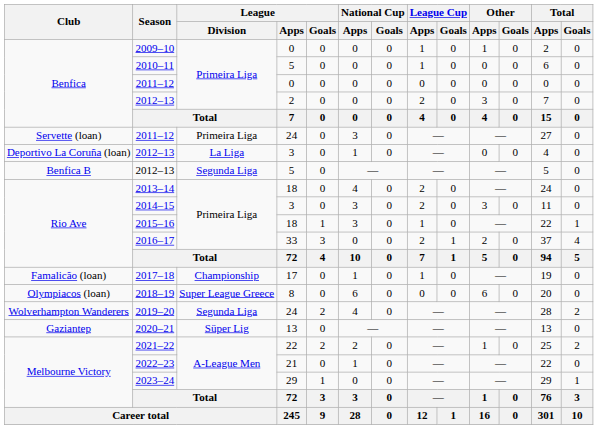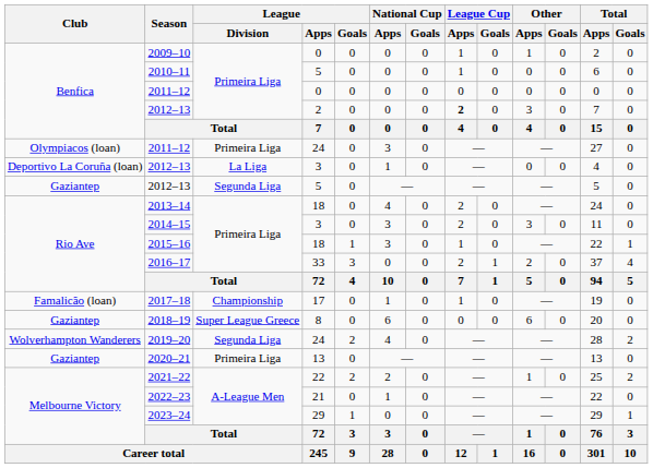 <table class="wikitable" style="text-align: center">
 <tr>
 <th rowspan=2>Club</th>
 <th rowspan=2>Season</th>
 <th colspan=3>League</th>
 <th colspan=2>National Cup</th>
 <th colspan=2><a href='#'>League Cup</a></th>
 <th colspan=2>Other</th>
 <th colspan=2>Total</th>
 </tr>
 <tr>
 <th>Division</th>
 <th>Apps</th>
 <th>Goals</th>
 <th>Apps</th>
 <th>Goals</th>
 <th>Apps</th>
 <th>Goals</th>
 <th>Apps</th>
 <th>Goals</th>
 <th>Apps</th>
 <th>Goals</th>
 </tr>
 <tr>
 <td rowspan=5><a href='#'>Benfica</a></td>
 <td><a href='#'>2009–10</a></td>
 <td rowspan=4><a href='#'>Primeira Liga</a></td>
 <td>0</td>
 <td>0</td>
 <td>0</td>
 <td>0</td>
 <td>1</td>
 <td>0</td>
 <td>1</td>
 <td>0</td>
 <td>2</td>
 <td>0</td>
 </tr>
 <tr>
 <td><a href='#'>2010–11</a></td>
 <td>5</td>
 <td>0</td>
 <td>0</td>
 <td>0</td>
 <td>1</td>
 <td>0</td>
 <td>0</td>
 <td>0</td>
 <td>6</td>
 <td>0</td>
 </tr>
 <tr>
 <td><a href='#'>2011–12</a></td>
 <td>0</td>
 <td>0</td>
 <td>0</td>
 <td>0</td>
 <td>0</td>
 <td>0</td>
 <td>0</td>
 <td>0</td>
 <td>0</td>
 <td>0</td>
 </tr>
 <tr>
 <td><a href='#'>2012–13</a></td>
 <td>2</td>
 <td>0</td>
 <td>0</td>
 <td>0</td>
-<td>2</td>
+<td><strong>2</strong></td>
 <td>0</td>
 <td>3</td>
 <td>0</td>
 <td>7</td>
 <td>0</td>
 </tr>
 <tr>
 <th colspan=2>Total</th>
 <th>7</th>
 <th>0</th>
 <th>0</th>
 <th>0</th>
 <th>4</th>
 <th>0</th>
 <th>4</th>
 <th>0</th>
 <th>15</th>
 <th>0</th>
 </tr>
 <tr>
-<td><a href='#'>Servette</a> (loan)</td>
+<td><a href='#'>Olympiacos</a> (loan)</td>
 <td><a href='#'>2011–12</a></td>
 <td>Primeira Liga</td>
 <td>24</td>
 <td>0</td>
 <td>3</td>
 <td>0</td>
 <td colspan=2>—</td>
 <td colspan=2>—</td>
 <td>27</td>
 <td>0</td>
 </tr>
 <tr>
 <td><a href='#'>Deportivo La Coruña</a> (loan)</td>
 <td><a href='#'>2012–13</a></td>
 <td><a href='#'>La Liga</a></td>
 <td>3</td>
 <td>0</td>
 <td>1</td>
 <td>0</td>
 <td colspan=2>—</td>
 <td>0</td>
 <td>0</td>
 <td>4</td>
 <td>0</td>
 </tr>
 <tr>
-<td><a href='#'>Benfica B</a></td>
+<td><a href='#'>Gaziantep</a></td>
 <td>2012–13</td>
 <td><a href='#'>Segunda Liga</a></td>
 <td>5</td>
 <td>0</td>
 <td colspan=2>—</td>
 <td colspan=2>—</td>
 <td colspan=2>—</td>
 <td>5</td>
 <td>0</td>
 </tr>
 <tr>
 <td rowspan=5><a href='#'>Rio Ave</a></td>
 <td><a href='#'>2013–14</a></td>
 <td rowspan=4>Primeira Liga</td>
 <td>18</td>
 <td>0</td>
 <td>4</td>
 <td>0</td>
 <td>2</td>
 <td>0</td>
 <td colspan=2>—</td>
 <td>24</td>
 <td>0</td>
 </tr>
 <tr>
 <td><a href='#'>2014–15</a></td>
 <td>3</td>
 <td>0</td>
 <td>3</td>
 <td>0</td>
 <td>2</td>
 <td>0</td>
 <td>3</td>
 <td>0</td>
 <td>11</td>
 <td>0</td>
 </tr>
 <tr>
 <td><a href='#'>2015–16</a></td>
 <td>18</td>
 <td>1</td>
 <td>3</td>
 <td>0</td>
 <td>1</td>
 <td>0</td>
 <td colspan=2>—</td>
 <td>22</td>
 <td>1</td>
 </tr>
 <tr>
 <td><a href='#'>2016–17</a></td>
 <td>33</td>
 <td>3</td>
 <td>0</td>
 <td>0</td>
 <td>2</td>
 <td>1</td>
 <td>2</td>
 <td>0</td>
 <td>37</td>
 <td>4</td>
 </tr>
 <tr>
 <th colspan=2>Total</th>
 <th>72</th>
 <th>4</th>
 <th>10</th>
 <th>0</th>
 <th>7</th>
 <th>1</th>
 <th>5</th>
 <th>0</th>
 <th>94</th>
 <th>5</th>
 </tr>
 <tr>
 <td><a href='#'>Famalicão</a> (loan)</td>
 <td><a href='#'>2017–18</a></td>
 <td><a href='#'>Championship</a></td>
 <td>17</td>
 <td>0</td>
 <td>1</td>
 <td>0</td>
 <td>1</td>
 <td>0</td>
 <td colspan=2>—</td>
 <td>19</td>
 <td>0</td>
 </tr>
 <tr>
-<td><a href='#'>Olympiacos</a> (loan)</td>
+<td><a href='#'>Gaziantep</a></td>
 <td><a href='#'>2018–19</a></td>
 <td><a href='#'>Super League Greece</a></td>
 <td>8</td>
 <td>0</td>
 <td>6</td>
 <td>0</td>
 <td>0</td>
 <td>0</td>
 <td>6</td>
 <td>0</td>
 <td>20</td>
 <td>0</td>
 </tr>
 <tr>
 <td><a href='#'>Wolverhampton Wanderers</a></td>
 <td><a href='#'>2019–20</a></td>
 <td><a href='#'>Segunda Liga</a></td>
 <td>24</td>
 <td>2</td>
 <td>4</td>
 <td>0</td>
 <td colspan=2>—</td>
 <td colspan=2>—</td>
 <td>28</td>
 <td>2</td>
 </tr>
 <tr>
 <td><a href='#'>Gaziantep</a></td>
 <td><a href='#'>2020–21</a></td>
-<td><a href='#'>Süper Lig</a></td>
+<td>Primeira Liga</td>
 <td>13</td>
 <td>0</td>
 <td colspan=2>—</td>
 <td colspan=2>—</td>
 <td colspan=2>—</td>
 <td>13</td>
 <td>0</td>
 </tr>
 <tr>
 <td rowspan=4><a href='#'>Melbourne Victory</a></td>
 <td><a href='#'>2021–22</a></td>
 <td rowspan=3><a href='#'>A-League Men</a></td>
 <td>22</td>
 <td>2</td>
 <td>2</td>
 <td>0</td>
 <td colspan=2>—</td>
 <td>1</td>
 <td>0</td>
 <td>25</td>
 <td>2</td>
 </tr>
 <tr>
 <td><a href='#'>2022–23</a></td>
 <td>21</td>
 <td>0</td>
 <td>1</td>
 <td>0</td>
 <td colspan=2>—</td>
 <td colspan=2>—</td>
 <td>22</td>
 <td>0</td>
 </tr>
 <tr>
 <td><a href='#'>2023–24</a></td>
 <td>29</td>
 <td>1</td>
 <td>0</td>
 <td>0</td>
 <td colspan=2>—</td>
 <td colspan=2>—</td>
 <td>29</td>
 <td>1</td>
 </tr>
 <tr>
 <th colspan=2>Total</th>
 <th>72</th>
 <th>3</th>
 <th>3</th>
 <th>0</th>
 <th colspan=2>—</th>
 <th>1</th>
 <th>0</th>
 <th>76</th>
 <th>3</th>
 </tr>
 <tr>
 <th colspan=3>Career total</th>
 <th>245</th>
 <th>9</th>
 <th>28</th>
 <th>0</th>
 <th>12</th>
 <th>1</th>
 <th>16</th>
 <th>0</th>
 <th>301</th>
 <th>10</th>
 </tr>
 </table>
